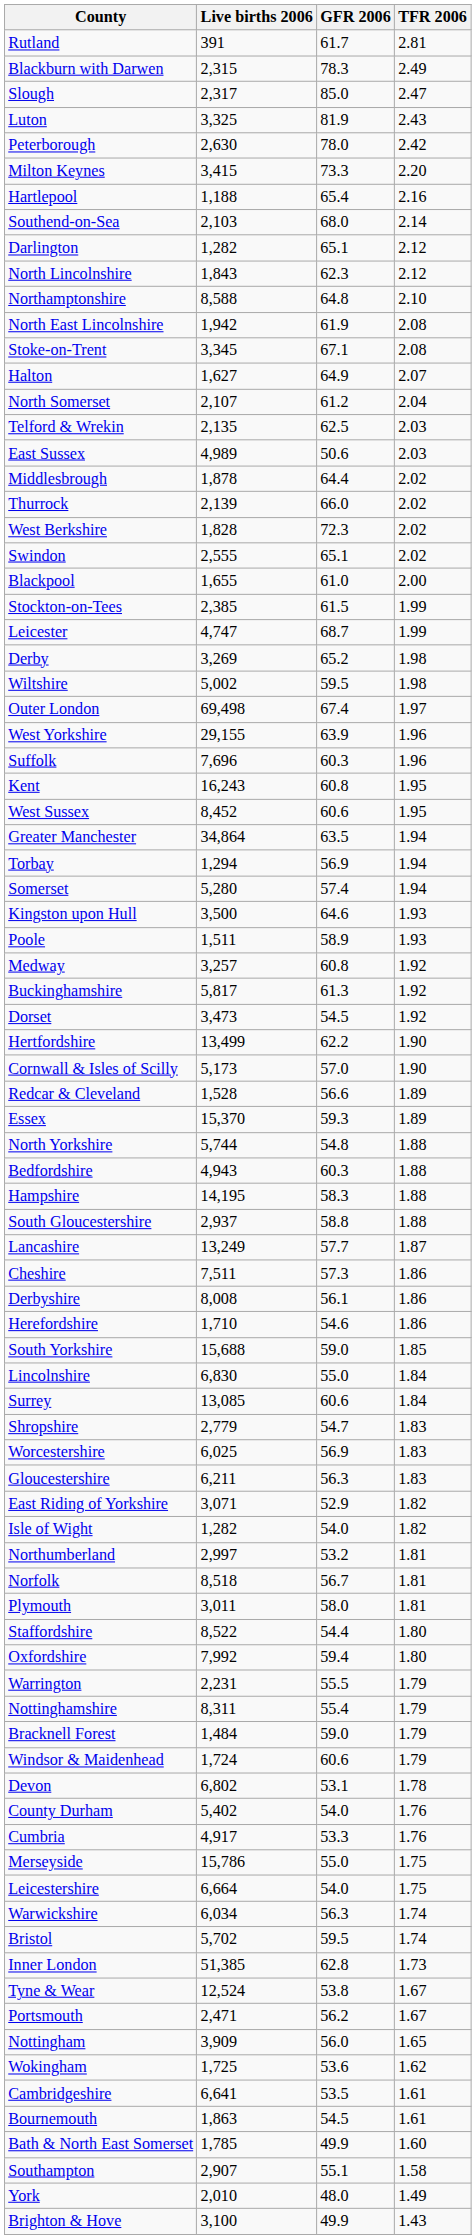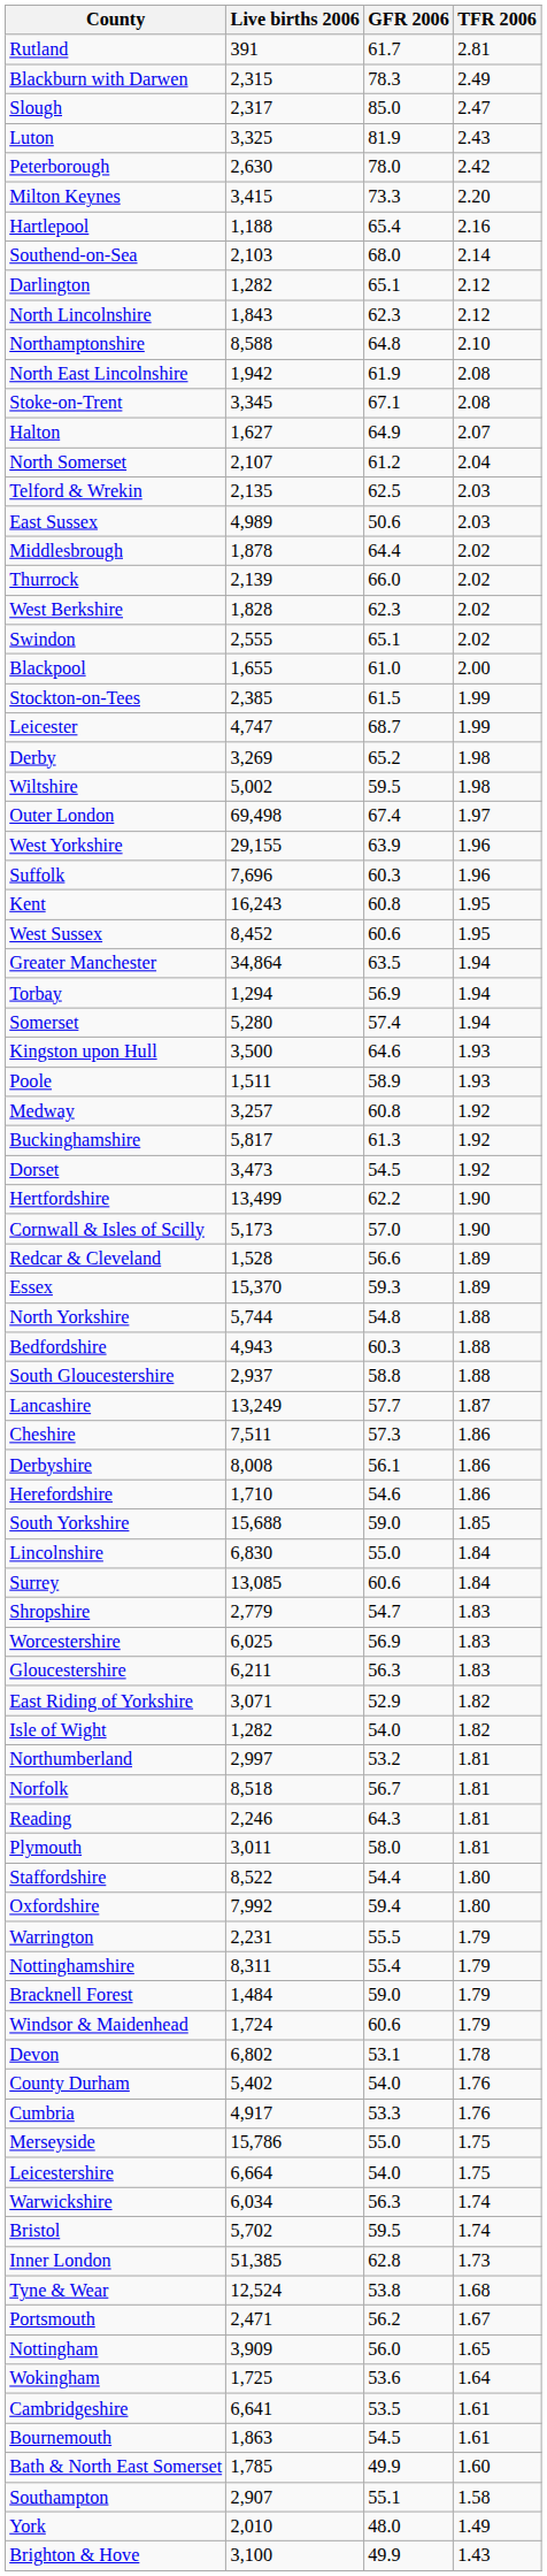 <table class = "wikitable sortable">
 <tr>
 <th>County</th>
 <th>Live births 2006</th>
 <th>GFR 2006</th>
 <th>TFR 2006</th>
 </tr>
 <tr --->
 <td><a href='#'>Rutland</a></td>
 <td>391</td>
 <td>61.7</td>
 <td>2.81</td>
 </tr>
 <tr --->
 <td><a href='#'>Blackburn with Darwen</a></td>
 <td>2,315</td>
 <td>78.3</td>
 <td>2.49</td>
 </tr>
 <tr --->
 <td><a href='#'>Slough</a></td>
 <td>2,317</td>
 <td>85.0</td>
 <td>2.47</td>
 </tr>
 <tr --->
 <td><a href='#'>Luton</a></td>
 <td>3,325</td>
 <td>81.9</td>
 <td>2.43</td>
 </tr>
 <tr --->
 <td><a href='#'>Peterborough</a></td>
 <td>2,630</td>
 <td>78.0</td>
 <td>2.42</td>
 </tr>
 <tr --->
 <td><a href='#'>Milton Keynes</a></td>
 <td>3,415</td>
 <td>73.3</td>
 <td>2.20</td>
 </tr>
 <tr --->
 <td><a href='#'>Hartlepool</a></td>
 <td>1,188</td>
 <td>65.4</td>
 <td>2.16</td>
 </tr>
 <tr --->
 <td><a href='#'>Southend-on-Sea</a></td>
 <td>2,103</td>
 <td>68.0</td>
 <td>2.14</td>
 </tr>
 <tr --->
 <td><a href='#'>Darlington</a></td>
 <td>1,282</td>
 <td>65.1</td>
 <td>2.12</td>
 </tr>
 <tr --->
 <td><a href='#'>North Lincolnshire</a></td>
 <td>1,843</td>
 <td>62.3</td>
 <td>2.12</td>
 </tr>
 <tr --->
 <td><a href='#'>Northamptonshire</a></td>
 <td>8,588</td>
 <td>64.8</td>
 <td>2.10</td>
 </tr>
 <tr --->
 <td><a href='#'>North East Lincolnshire</a></td>
 <td>1,942</td>
 <td>61.9</td>
 <td>2.08</td>
 </tr>
 <tr --->
 <td><a href='#'>Stoke-on-Trent</a></td>
 <td>3,345</td>
 <td>67.1</td>
 <td>2.08</td>
 </tr>
 <tr --->
 <td><a href='#'>Halton</a></td>
 <td>1,627</td>
 <td>64.9</td>
 <td>2.07</td>
 </tr>
 <tr --->
 <td><a href='#'>North Somerset</a></td>
 <td>2,107</td>
 <td>61.2</td>
 <td>2.04</td>
 </tr>
 <tr --->
 <td><a href='#'>Telford & Wrekin</a></td>
 <td>2,135</td>
 <td>62.5</td>
 <td>2.03</td>
 </tr>
 <tr --->
 <td><a href='#'>East Sussex</a></td>
 <td>4,989</td>
 <td>50.6</td>
 <td>2.03</td>
 </tr>
 <tr --->
 <td><a href='#'>Middlesbrough</a></td>
 <td>1,878</td>
 <td>64.4</td>
 <td>2.02</td>
 </tr>
 <tr --->
 <td><a href='#'>Thurrock</a></td>
 <td>2,139</td>
 <td>66.0</td>
 <td>2.02</td>
 </tr>
 <tr --->
 <td><a href='#'>West Berkshire</a></td>
 <td>1,828</td>
-<td>72.3</td>
+<td>62.3</td>
 <td>2.02</td>
 </tr>
 <tr --->
 <td><a href='#'>Swindon</a></td>
 <td>2,555</td>
 <td>65.1</td>
 <td>2.02</td>
 </tr>
 <tr --->
 <td><a href='#'>Blackpool</a></td>
 <td>1,655</td>
 <td>61.0</td>
 <td>2.00</td>
 </tr>
 <tr --->
 <td><a href='#'>Stockton-on-Tees</a></td>
 <td>2,385</td>
 <td>61.5</td>
 <td>1.99</td>
 </tr>
 <tr --->
 <td><a href='#'>Leicester</a></td>
 <td>4,747</td>
 <td>68.7</td>
 <td>1.99</td>
 </tr>
 <tr --->
 <td><a href='#'>Derby</a></td>
 <td>3,269</td>
 <td>65.2</td>
 <td>1.98</td>
 </tr>
 <tr --->
 <td><a href='#'>Wiltshire</a></td>
 <td>5,002</td>
 <td>59.5</td>
 <td>1.98</td>
 </tr>
 <tr --->
 <td><a href='#'>Outer London</a></td>
 <td>69,498</td>
 <td>67.4</td>
 <td>1.97</td>
 </tr>
 <tr --->
 <td><a href='#'>West Yorkshire</a></td>
 <td>29,155</td>
 <td>63.9</td>
 <td>1.96</td>
 </tr>
 <tr --->
 <td><a href='#'>Suffolk</a></td>
 <td>7,696</td>
 <td>60.3</td>
 <td>1.96</td>
 </tr>
 <tr --->
 <td><a href='#'>Kent</a></td>
 <td>16,243</td>
 <td>60.8</td>
 <td>1.95</td>
 </tr>
 <tr --->
 <td><a href='#'>West Sussex</a></td>
 <td>8,452</td>
 <td>60.6</td>
 <td>1.95</td>
 </tr>
 <tr --->
 <td><a href='#'>Greater Manchester</a></td>
 <td>34,864</td>
 <td>63.5</td>
 <td>1.94</td>
 </tr>
 <tr --->
 <td><a href='#'>Torbay</a></td>
 <td>1,294</td>
 <td>56.9</td>
 <td>1.94</td>
 </tr>
 <tr --->
 <td><a href='#'>Somerset</a></td>
 <td>5,280</td>
 <td>57.4</td>
 <td>1.94</td>
 </tr>
 <tr --->
 <td><a href='#'>Kingston upon Hull</a></td>
 <td>3,500</td>
 <td>64.6</td>
 <td>1.93</td>
 </tr>
 <tr --->
 <td><a href='#'>Poole</a></td>
 <td>1,511</td>
 <td>58.9</td>
 <td>1.93</td>
 </tr>
 <tr --->
 <td><a href='#'>Medway</a></td>
 <td>3,257</td>
 <td>60.8</td>
 <td>1.92</td>
 </tr>
 <tr --->
 <td><a href='#'>Buckinghamshire</a></td>
 <td>5,817</td>
 <td>61.3</td>
 <td>1.92</td>
 </tr>
 <tr --->
 <td><a href='#'>Dorset</a></td>
 <td>3,473</td>
 <td>54.5</td>
 <td>1.92</td>
 </tr>
 <tr --->
 <td><a href='#'>Hertfordshire</a></td>
 <td>13,499</td>
 <td>62.2</td>
 <td>1.90</td>
 </tr>
 <tr --->
 <td><a href='#'>Cornwall & Isles of Scilly</a></td>
 <td>5,173</td>
 <td>57.0</td>
 <td>1.90</td>
 </tr>
 <tr --->
 <td><a href='#'>Redcar & Cleveland</a></td>
 <td>1,528</td>
 <td>56.6</td>
 <td>1.89</td>
 </tr>
 <tr --->
 <td><a href='#'>Essex</a></td>
 <td>15,370</td>
 <td>59.3</td>
 <td>1.89</td>
 </tr>
 <tr --->
 <td><a href='#'>North Yorkshire</a></td>
 <td>5,744</td>
 <td>54.8</td>
 <td>1.88</td>
 </tr>
 <tr --->
 <td><a href='#'>Bedfordshire</a></td>
 <td>4,943</td>
 <td>60.3</td>
 <td>1.88</td>
 </tr>
 <tr --->
-<td><a href='#'>Hampshire</a></td>
-<td>14,195</td>
-<td>58.3</td>
-<td>1.88</td>
-</tr>
-<tr --->
 <td><a href='#'>South Gloucestershire</a></td>
 <td>2,937</td>
 <td>58.8</td>
 <td>1.88</td>
 </tr>
 <tr --->
 <td><a href='#'>Lancashire</a></td>
 <td>13,249</td>
 <td>57.7</td>
 <td>1.87</td>
 </tr>
 <tr --->
 <td><a href='#'>Cheshire</a></td>
 <td>7,511</td>
 <td>57.3</td>
 <td>1.86</td>
 </tr>
 <tr --->
 <td><a href='#'>Derbyshire</a></td>
 <td>8,008</td>
 <td>56.1</td>
 <td>1.86</td>
 </tr>
 <tr --->
 <td><a href='#'>Herefordshire</a></td>
 <td>1,710</td>
 <td>54.6</td>
 <td>1.86</td>
 </tr>
 <tr --->
 <td><a href='#'>South Yorkshire</a></td>
 <td>15,688</td>
 <td>59.0</td>
 <td>1.85</td>
 </tr>
 <tr --->
 <td><a href='#'>Lincolnshire</a></td>
 <td>6,830</td>
 <td>55.0</td>
 <td>1.84</td>
 </tr>
 <tr --->
 <td><a href='#'>Surrey</a></td>
 <td>13,085</td>
 <td>60.6</td>
 <td>1.84</td>
 </tr>
 <tr --->
 <td><a href='#'>Shropshire</a></td>
 <td>2,779</td>
 <td>54.7</td>
 <td>1.83</td>
 </tr>
 <tr --->
 <td><a href='#'>Worcestershire</a></td>
 <td>6,025</td>
 <td>56.9</td>
 <td>1.83</td>
 </tr>
 <tr --->
 <td><a href='#'>Gloucestershire</a></td>
 <td>6,211</td>
 <td>56.3</td>
 <td>1.83</td>
 </tr>
 <tr --->
 <td><a href='#'>East Riding of Yorkshire</a></td>
 <td>3,071</td>
 <td>52.9</td>
 <td>1.82</td>
 </tr>
 <tr --->
 <td><a href='#'>Isle of Wight</a></td>
 <td>1,282</td>
 <td>54.0</td>
 <td>1.82</td>
 </tr>
 <tr --->
 <td><a href='#'>Northumberland</a></td>
 <td>2,997</td>
 <td>53.2</td>
 <td>1.81</td>
 </tr>
 <tr --->
 <td><a href='#'>Norfolk</a></td>
 <td>8,518</td>
 <td>56.7</td>
+<td>1.81</td>
+</tr>
+<tr --->
+<td><a href='#'>Reading</a></td>
+<td>2,246</td>
+<td>64.3</td>
 <td>1.81</td>
 </tr>
 <tr --->
 <td><a href='#'>Plymouth</a></td>
 <td>3,011</td>
 <td>58.0</td>
 <td>1.81</td>
 </tr>
 <tr --->
 <td><a href='#'>Staffordshire</a></td>
 <td>8,522</td>
 <td>54.4</td>
 <td>1.80</td>
 </tr>
 <tr --->
 <td><a href='#'>Oxfordshire</a></td>
 <td>7,992</td>
 <td>59.4</td>
 <td>1.80</td>
 </tr>
 <tr --->
 <td><a href='#'>Warrington</a></td>
 <td>2,231</td>
 <td>55.5</td>
 <td>1.79</td>
 </tr>
 <tr --->
 <td><a href='#'>Nottinghamshire</a></td>
 <td>8,311</td>
 <td>55.4</td>
 <td>1.79</td>
 </tr>
 <tr --->
 <td><a href='#'>Bracknell Forest</a></td>
 <td>1,484</td>
 <td>59.0</td>
 <td>1.79</td>
 </tr>
 <tr --->
 <td><a href='#'>Windsor & Maidenhead</a></td>
 <td>1,724</td>
 <td>60.6</td>
 <td>1.79</td>
 </tr>
 <tr --->
 <td><a href='#'>Devon</a></td>
 <td>6,802</td>
 <td>53.1</td>
 <td>1.78</td>
 </tr>
 <tr --->
 <td><a href='#'>County Durham</a></td>
 <td>5,402</td>
 <td>54.0</td>
 <td>1.76</td>
 </tr>
 <tr --->
 <td><a href='#'>Cumbria</a></td>
 <td>4,917</td>
 <td>53.3</td>
 <td>1.76</td>
 </tr>
 <tr --->
 <td><a href='#'>Merseyside</a></td>
 <td>15,786</td>
 <td>55.0</td>
 <td>1.75</td>
 </tr>
 <tr --->
 <td><a href='#'>Leicestershire</a></td>
 <td>6,664</td>
 <td>54.0</td>
 <td>1.75</td>
 </tr>
 <tr --->
 <td><a href='#'>Warwickshire</a></td>
 <td>6,034</td>
 <td>56.3</td>
 <td>1.74</td>
 </tr>
 <tr --->
 <td><a href='#'>Bristol</a></td>
 <td>5,702</td>
 <td>59.5</td>
 <td>1.74</td>
 </tr>
 <tr --->
 <td><a href='#'>Inner London</a></td>
 <td>51,385</td>
 <td>62.8</td>
 <td>1.73</td>
 </tr>
 <tr --->
 <td><a href='#'>Tyne & Wear</a></td>
 <td>12,524</td>
 <td>53.8</td>
-<td>1.67</td>
+<td>1.68</td>
 </tr>
 <tr --->
 <td><a href='#'>Portsmouth</a></td>
 <td>2,471</td>
 <td>56.2</td>
 <td>1.67</td>
 </tr>
 <tr --->
 <td><a href='#'>Nottingham</a></td>
 <td>3,909</td>
 <td>56.0</td>
 <td>1.65</td>
 </tr>
 <tr --->
 <td><a href='#'>Wokingham</a></td>
 <td>1,725</td>
 <td>53.6</td>
-<td>1.62</td>
+<td>1.64</td>
 </tr>
 <tr --->
 <td><a href='#'>Cambridgeshire</a></td>
 <td>6,641</td>
 <td>53.5</td>
 <td>1.61</td>
 </tr>
 <tr --->
 <td><a href='#'>Bournemouth</a></td>
 <td>1,863</td>
 <td>54.5</td>
 <td>1.61</td>
 </tr>
 <tr --->
 <td><a href='#'>Bath & North East Somerset</a></td>
 <td>1,785</td>
 <td>49.9</td>
 <td>1.60</td>
 </tr>
 <tr --->
 <td><a href='#'>Southampton</a></td>
 <td>2,907</td>
 <td>55.1</td>
 <td>1.58</td>
 </tr>
 <tr --->
 <td><a href='#'>York</a></td>
 <td>2,010</td>
 <td>48.0</td>
 <td>1.49</td>
 </tr>
 <tr --->
 <td><a href='#'>Brighton & Hove</a></td>
 <td>3,100</td>
 <td>49.9</td>
 <td>1.43</td>
 </tr>
 <tr --->
 </tr>
 </table>
